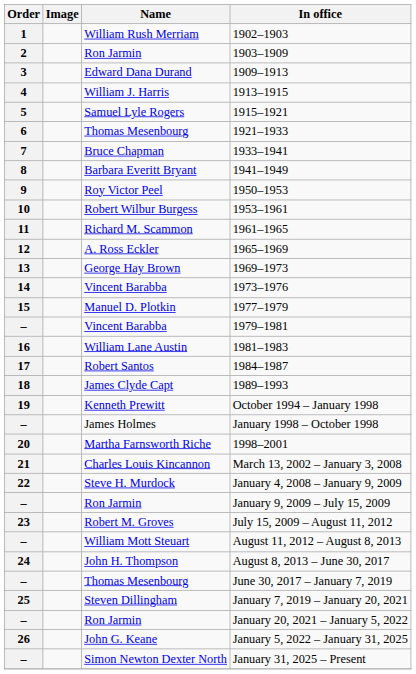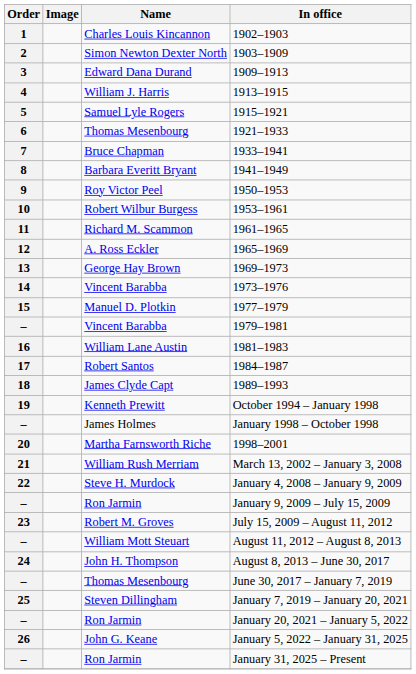 <table class="wikitable">
 <tr>
 <th>Order</th>
 <th>Image</th>
 <th>Name</th>
 <th>In office</th>
 </tr>
 <tr>
 <th>1</th>
 <td></td>
-<td><a href='#'>William Rush Merriam</a></td>
+<td><a href='#'>Charles Louis Kincannon</a></td>
 <td>1902–1903</td>
 </tr>
 <tr>
 <th>2</th>
 <td></td>
-<td><a href='#'>Ron Jarmin</a></td>
+<td><a href='#'>Simon Newton Dexter North</a></td>
 <td>1903–1909</td>
 </tr>
 <tr>
 <th>3</th>
 <td></td>
 <td><a href='#'>Edward Dana Durand</a></td>
 <td>1909–1913</td>
 </tr>
 <tr>
 <th>4</th>
 <td></td>
 <td><a href='#'>William J. Harris</a></td>
 <td>1913–1915</td>
 </tr>
 <tr>
 <th>5</th>
 <td></td>
 <td><a href='#'>Samuel Lyle Rogers</a></td>
 <td>1915–1921</td>
 </tr>
 <tr>
 <th>6</th>
 <td></td>
 <td><a href='#'>Thomas Mesenbourg</a></td>
 <td>1921–1933</td>
 </tr>
 <tr>
 <th>7</th>
 <td></td>
 <td><a href='#'>Bruce Chapman</a></td>
 <td>1933–1941</td>
 </tr>
 <tr>
 <th>8</th>
 <td></td>
 <td><a href='#'>Barbara Everitt Bryant</a></td>
 <td>1941–1949</td>
 </tr>
 <tr>
 <th>9</th>
 <td></td>
 <td><a href='#'>Roy Victor Peel</a></td>
 <td>1950–1953</td>
 </tr>
 <tr>
 <th>10</th>
 <td></td>
 <td><a href='#'>Robert Wilbur Burgess</a></td>
 <td>1953–1961</td>
 </tr>
 <tr>
 <th>11</th>
 <td></td>
 <td><a href='#'>Richard M. Scammon</a></td>
 <td>1961–1965</td>
 </tr>
 <tr>
 <th>12</th>
 <td></td>
 <td><a href='#'>A. Ross Eckler</a></td>
 <td>1965–1969</td>
 </tr>
 <tr>
 <th>13</th>
 <td></td>
 <td><a href='#'>George Hay Brown</a></td>
 <td>1969–1973</td>
 </tr>
 <tr>
 <th>14</th>
 <td></td>
 <td><a href='#'>Vincent Barabba</a></td>
 <td>1973–1976</td>
 </tr>
 <tr>
 <th>15</th>
 <td></td>
 <td><a href='#'>Manuel D. Plotkin</a></td>
 <td>1977–1979</td>
 </tr>
 <tr>
 <th>–</th>
 <td></td>
 <td><a href='#'>Vincent Barabba</a></td>
 <td>1979–1981</td>
 </tr>
 <tr>
 <th>16</th>
 <td></td>
 <td><a href='#'>William Lane Austin</a></td>
 <td>1981–1983</td>
 </tr>
 <tr>
 <th>17</th>
 <td></td>
 <td><a href='#'>Robert Santos</a></td>
 <td>1984–1987</td>
 </tr>
 <tr>
 <th>18</th>
 <td></td>
 <td><a href='#'>James Clyde Capt</a></td>
 <td>1989–1993</td>
 </tr>
 <tr>
 <th>19</th>
 <td></td>
 <td><a href='#'>Kenneth Prewitt</a></td>
 <td>October 1994 – January 1998</td>
 </tr>
 <tr>
 <th>–</th>
 <td></td>
 <td>James Holmes</td>
 <td>January 1998 – October 1998</td>
 </tr>
 <tr>
 <th>20</th>
 <td></td>
 <td><a href='#'>Martha Farnsworth Riche</a></td>
 <td>1998–2001</td>
 </tr>
 <tr>
 <th>21</th>
 <td></td>
-<td><a href='#'>Charles Louis Kincannon</a></td>
+<td><a href='#'>William Rush Merriam</a></td>
 <td>March 13, 2002 – January 3, 2008</td>
 </tr>
 <tr>
 <th>22</th>
 <td></td>
 <td><a href='#'>Steve H. Murdock</a></td>
 <td>January 4, 2008 – January 9, 2009</td>
 </tr>
 <tr>
 <th>–</th>
 <td></td>
 <td><a href='#'>Ron Jarmin</a></td>
 <td>January 9, 2009 – July 15, 2009</td>
 </tr>
 <tr>
 <th>23</th>
 <td></td>
 <td><a href='#'>Robert M. Groves</a></td>
 <td>July 15, 2009 – August 11, 2012</td>
 </tr>
 <tr>
 <th>–</th>
 <td></td>
 <td><a href='#'>William Mott Steuart</a></td>
 <td>August 11, 2012 – August 8, 2013</td>
 </tr>
 <tr>
 <th>24</th>
 <td></td>
 <td><a href='#'>John H. Thompson</a></td>
 <td>August 8, 2013 – June 30, 2017</td>
 </tr>
 <tr>
 <th>–</th>
 <td></td>
 <td><a href='#'>Thomas Mesenbourg</a></td>
 <td>June 30, 2017 – January 7, 2019</td>
 </tr>
 <tr>
 <th>25</th>
 <td></td>
 <td><a href='#'>Steven Dillingham</a></td>
 <td>January 7, 2019 – January 20, 2021</td>
 </tr>
 <tr>
 <th>–</th>
 <td></td>
 <td><a href='#'>Ron Jarmin</a></td>
 <td>January 20, 2021 – January 5, 2022</td>
 </tr>
 <tr>
 <th>26</th>
 <td></td>
 <td><a href='#'>John G. Keane</a></td>
 <td>January 5, 2022 – January 31, 2025</td>
 </tr>
 <tr>
 <th>–</th>
 <td></td>
-<td><a href='#'>Simon Newton Dexter North</a></td>
+<td><a href='#'>Ron Jarmin</a></td>
 <td>January 31, 2025 – Present</td>
 </tr>
 <tr>
 </tr>
 </table>
